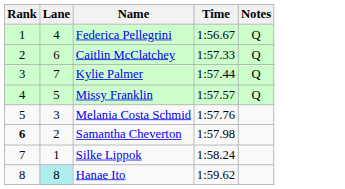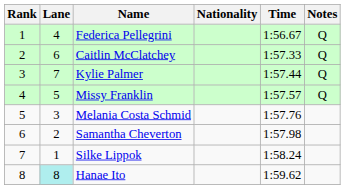 <table class="wikitable sortable" style="text-align:center">
 <tr>
 <th>Rank</th>
 <th>Lane</th>
 <th>Name</th>
+<th>Nationality</th>
 <th>Time</th>
 <th>Notes</th>
 </tr>
 <tr bgcolor=ccffcc>
 <td>1</td>
 <td>4</td>
 <td align=left><a href='#'>Federica Pellegrini</a></td>
+<td align=left></td>
 <td>1:56.67</td>
 <td>Q</td>
 </tr>
 <tr bgcolor=ccffcc>
 <td>2</td>
 <td>6</td>
 <td align=left><a href='#'>Caitlin McClatchey</a></td>
+<td align=left></td>
 <td>1:57.33</td>
 <td>Q</td>
 </tr>
 <tr bgcolor=ccffcc>
 <td>3</td>
 <td>7</td>
 <td align=left><a href='#'>Kylie Palmer</a></td>
+<td align=left></td>
 <td>1:57.44</td>
 <td>Q</td>
 </tr>
 <tr bgcolor=ccffcc>
 <td>4</td>
 <td>5</td>
 <td align=left><a href='#'>Missy Franklin</a></td>
+<td align=left></td>
 <td>1:57.57</td>
 <td>Q</td>
 </tr>
 <tr bgcolor=>
 <td>5</td>
 <td>3</td>
 <td align=left><a href='#'>Melania Costa Schmid</a></td>
+<td align=left></td>
 <td>1:57.76</td>
 <td></td>
 </tr>
 <tr bgcolor=>
-<td><strong>6</strong></td>
+<td>6</td>
 <td>2</td>
 <td align=left><a href='#'>Samantha Cheverton</a></td>
+<td align=left></td>
 <td>1:57.98</td>
 <td></td>
 </tr>
 <tr bgcolor=>
 <td>7</td>
 <td>1</td>
 <td align=left><a href='#'>Silke Lippok</a></td>
+<td align=left></td>
 <td>1:58.24</td>
 <td></td>
 </tr>
 <tr>
 <td>8</td>
 <td style="background: paleturquoise;">8</td>
 <td align=left><a href='#'>Hanae Ito</a></td>
+<td align=left></td>
 <td>1:59.62</td>
 <td></td>
 </tr>
 </table>
